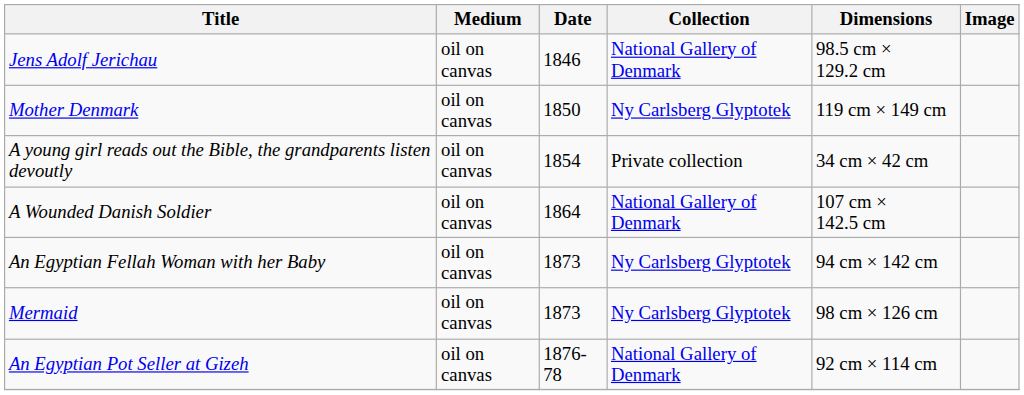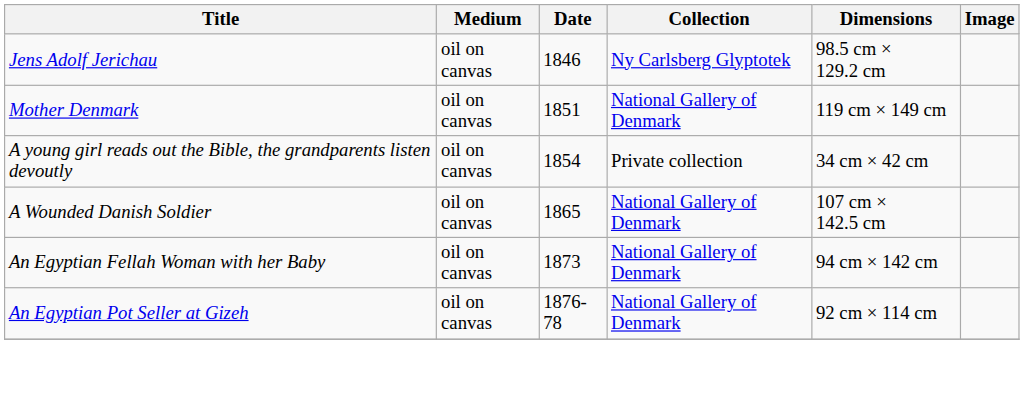 <table class="wikitable sortable">
 <tr>
 <th>Title</th>
 <th>Medium</th>
 <th>Date</th>
 <th>Collection</th>
 <th>Dimensions</th>
 <th>Image</th>
 </tr>
 <tr>
 <td><em><a href='#'>Jens Adolf Jerichau</a></em></td>
 <td>oil on canvas</td>
 <td>1846</td>
-<td><a href='#'>National Gallery of Denmark</a></td>
+<td><a href='#'>Ny Carlsberg Glyptotek</a></td>
 <td>98.5 cm × 129.2 cm</td>
 <td></td>
 </tr>
 <tr>
 <td><em><a href='#'>Mother Denmark</a></em></td>
 <td>oil on canvas</td>
-<td>1850</td>
-<td><a href='#'>Ny Carlsberg Glyptotek</a></td>
+<td>1851</td>
+<td><a href='#'>National Gallery of Denmark</a></td>
 <td>119 cm × 149 cm</td>
 <td></td>
 </tr>
 <tr>
 <td><em>A young girl reads out the Bible, the grandparents listen devoutly</em></td>
 <td>oil on canvas</td>
 <td>1854</td>
 <td>Private collection</td>
 <td>34 cm × 42 cm</td>
 <td></td>
 </tr>
 <tr>
 <td><em>A Wounded Danish Soldier</em></td>
 <td>oil on canvas</td>
-<td>1864</td>
+<td>1865</td>
 <td><a href='#'>National Gallery of Denmark</a></td>
 <td>107 cm × 142.5 cm</td>
 <td></td>
 </tr>
 <tr>
 <td><em>An Egyptian Fellah Woman with her Baby</em></td>
 <td>oil on canvas</td>
 <td>1873</td>
-<td><a href='#'>Ny Carlsberg Glyptotek</a></td>
+<td><a href='#'>National Gallery of Denmark</a></td>
 <td>94 cm × 142 cm</td>
-<td></td>
-</tr>
-<tr>
-<td><em><a href='#'>Mermaid</a></em></td>
-<td>oil on canvas</td>
-<td>1873</td>
-<td><a href='#'>Ny Carlsberg Glyptotek</a></td>
-<td>98 cm × 126 cm</td>
 <td></td>
 </tr>
 <tr>
 <td><em><a href='#'>An Egyptian Pot Seller at Gizeh</a></em></td>
 <td>oil on canvas</td>
 <td>1876-78</td>
 <td><a href='#'>National Gallery of Denmark</a></td>
 <td>92 cm × 114 cm</td>
 <td></td>
 </tr>
 <tr>
 </tr>
 </table>
